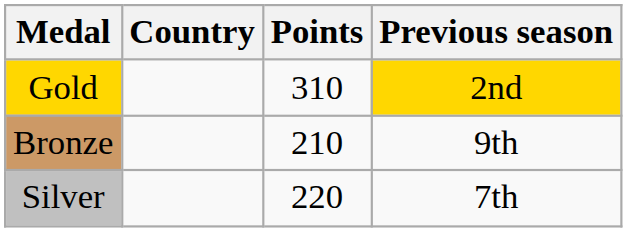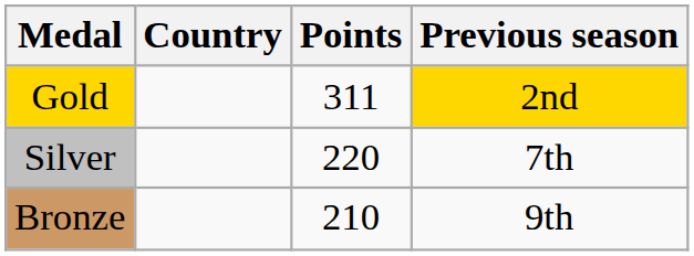 <table class="wikitable">
 <tr>
 <th><strong>Medal</strong></th>
 <th><strong>Country</strong></th>
 <th><strong>Points</strong></th>
 <th><strong>Previous season</strong></th>
 </tr>
 <tr align="center">
 <td bgcolor="gold">Gold</td>
 <td align="left"></td>
-<td>310</td>
+<td>311</td>
 <td style="background: gold;">2nd</td>
+</tr>
+<tr align="center">
+<td bgcolor="silver">Silver</td>
+<td align="left"></td>
+<td>220</td>
+<td>7th</td>
 </tr>
 <tr align="center">
 <td bgcolor="CC9966">Bronze</td>
 <td align="left"></td>
 <td>210</td>
 <td>9th</td>
 </tr>
-<tr align="center">
-<td bgcolor="silver">Silver</td>
-<td align="left"></td>
-<td>220</td>
-<td>7th</td>
-</tr>
 </table>
